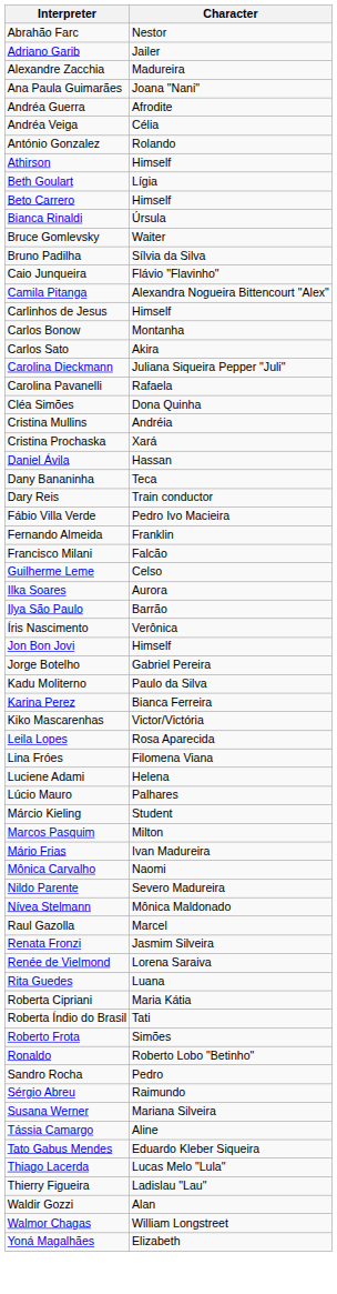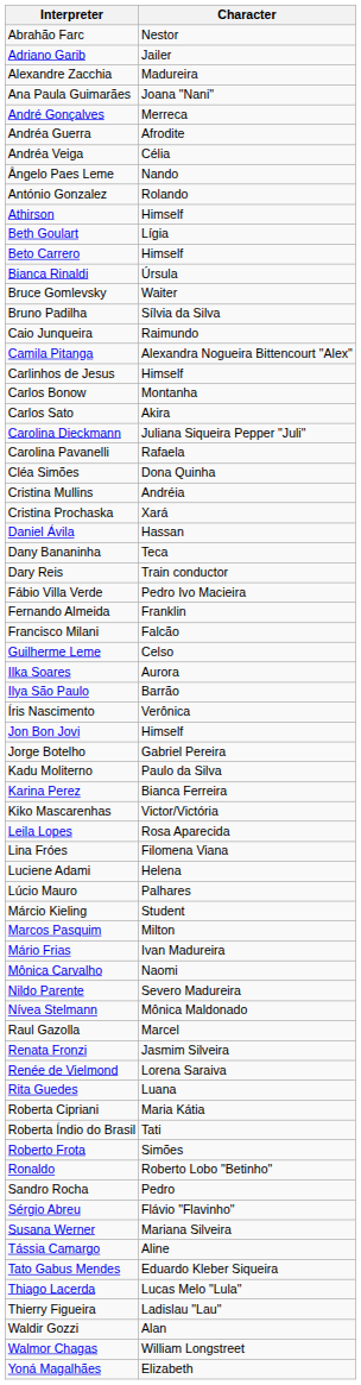 <table class="wikitable">
 <tr>
 <th>Interpreter</th>
 <th>Character</th>
 </tr>
 <tr>
 <td>Abrahão Farc</td>
 <td>Nestor</td>
 </tr>
 <tr>
 <td><a href='#'>Adriano Garib</a></td>
 <td>Jailer</td>
 </tr>
 <tr>
 <td>Alexandre Zacchia</td>
 <td>Madureira</td>
 </tr>
 <tr>
 <td>Ana Paula Guimarães</td>
 <td>Joana "Nani"</td>
 </tr>
 <tr>
+<td><a href='#'>André Gonçalves</a></td>
+<td>Merreca</td>
+</tr>
+<tr>
 <td>Andréa Guerra</td>
 <td>Afrodite</td>
 </tr>
 <tr>
 <td>Andréa Veiga</td>
 <td>Célia</td>
+</tr>
+<tr>
+<td>Ângelo Paes Leme</td>
+<td>Nando</td>
 </tr>
 <tr>
 <td>António Gonzalez</td>
 <td>Rolando</td>
 </tr>
 <tr>
 <td><a href='#'>Athirson</a></td>
 <td>Himself</td>
 </tr>
 <tr>
 <td><a href='#'>Beth Goulart</a></td>
 <td>Lígia</td>
 </tr>
 <tr>
 <td><a href='#'>Beto Carrero</a></td>
 <td>Himself</td>
 </tr>
 <tr>
 <td><a href='#'>Bianca Rinaldi</a></td>
 <td>Úrsula</td>
 </tr>
 <tr>
 <td>Bruce Gomlevsky</td>
 <td>Waiter</td>
 </tr>
 <tr>
 <td>Bruno Padilha</td>
 <td>Sílvia da Silva</td>
 </tr>
 <tr>
 <td>Caio Junqueira</td>
-<td>Flávio "Flavinho"</td>
+<td>Raimundo</td>
 </tr>
 <tr>
 <td><a href='#'>Camila Pitanga</a></td>
 <td>Alexandra Nogueira Bittencourt "Alex"</td>
 </tr>
 <tr>
 <td>Carlinhos de Jesus</td>
 <td>Himself</td>
 </tr>
 <tr>
 <td>Carlos Bonow</td>
 <td>Montanha</td>
 </tr>
 <tr>
 <td>Carlos Sato</td>
 <td>Akira</td>
 </tr>
 <tr>
 <td><a href='#'>Carolina Dieckmann</a></td>
 <td>Juliana Siqueira Pepper "Juli"</td>
 </tr>
 <tr>
 <td>Carolina Pavanelli</td>
 <td>Rafaela</td>
 </tr>
 <tr>
 <td>Cléa Simões</td>
 <td>Dona Quinha</td>
 </tr>
 <tr>
 <td>Cristina Mullins</td>
 <td>Andréia</td>
 </tr>
 <tr>
 <td>Cristina Prochaska</td>
 <td>Xará</td>
 </tr>
 <tr>
 <td><a href='#'>Daniel Ávila</a></td>
 <td>Hassan</td>
 </tr>
 <tr>
 <td>Dany Bananinha</td>
 <td>Teca</td>
 </tr>
 <tr>
 <td>Dary Reis</td>
 <td>Train conductor</td>
 </tr>
 <tr>
 <td>Fábio Villa Verde</td>
 <td>Pedro Ivo Macieira</td>
 </tr>
 <tr>
 <td>Fernando Almeida</td>
 <td>Franklin</td>
 </tr>
 <tr>
 <td>Francisco Milani</td>
 <td>Falcão</td>
 </tr>
 <tr>
 <td><a href='#'>Guilherme Leme</a></td>
 <td>Celso</td>
 </tr>
 <tr>
 <td><a href='#'>Ilka Soares</a></td>
 <td>Aurora</td>
 </tr>
 <tr>
 <td><a href='#'>Ilya São Paulo</a></td>
 <td>Barrão</td>
 </tr>
 <tr>
 <td>Íris Nascimento</td>
 <td>Verônica</td>
 </tr>
 <tr>
 <td><a href='#'>Jon Bon Jovi</a></td>
 <td>Himself</td>
 </tr>
 <tr>
 <td>Jorge Botelho</td>
 <td>Gabriel Pereira</td>
 </tr>
 <tr>
 <td>Kadu Moliterno</td>
 <td>Paulo da Silva</td>
 </tr>
 <tr>
 <td><a href='#'>Karina Perez</a></td>
 <td>Bianca Ferreira</td>
 </tr>
 <tr>
 <td>Kiko Mascarenhas</td>
 <td>Victor/Victória</td>
 </tr>
 <tr>
 <td><a href='#'>Leila Lopes</a></td>
 <td>Rosa Aparecida</td>
 </tr>
 <tr>
 <td>Lina Fróes</td>
 <td>Filomena Viana</td>
 </tr>
 <tr>
 <td>Luciene Adami</td>
 <td>Helena</td>
 </tr>
 <tr>
 <td>Lúcio Mauro</td>
 <td>Palhares</td>
 </tr>
 <tr>
 <td>Márcio Kieling</td>
 <td>Student</td>
 </tr>
 <tr>
 <td><a href='#'>Marcos Pasquim</a></td>
 <td>Milton</td>
 </tr>
 <tr>
 <td><a href='#'>Mário Frias</a></td>
 <td>Ivan Madureira</td>
 </tr>
 <tr>
 <td><a href='#'>Mônica Carvalho</a></td>
 <td>Naomi</td>
 </tr>
 <tr>
 <td><a href='#'>Nildo Parente</a></td>
 <td>Severo Madureira</td>
 </tr>
 <tr>
 <td><a href='#'>Nívea Stelmann</a></td>
 <td>Mônica Maldonado</td>
 </tr>
 <tr>
 <td>Raul Gazolla</td>
 <td>Marcel</td>
 </tr>
 <tr>
 <td><a href='#'>Renata Fronzi</a></td>
 <td>Jasmim Silveira</td>
 </tr>
 <tr>
 <td><a href='#'>Renée de Vielmond</a></td>
 <td>Lorena Saraiva</td>
 </tr>
 <tr>
 <td><a href='#'>Rita Guedes</a></td>
 <td>Luana</td>
 </tr>
 <tr>
 <td>Roberta Cipriani</td>
 <td>Maria Kátia</td>
 </tr>
 <tr>
 <td>Roberta Índio do Brasil</td>
 <td>Tati</td>
 </tr>
 <tr>
 <td><a href='#'>Roberto Frota</a></td>
 <td>Simões</td>
 </tr>
 <tr>
 <td><a href='#'>Ronaldo</a></td>
 <td>Roberto Lobo "Betinho"</td>
 </tr>
 <tr>
 <td>Sandro Rocha</td>
 <td>Pedro</td>
 </tr>
 <tr>
 <td><a href='#'>Sérgio Abreu</a></td>
-<td>Raimundo</td>
+<td>Flávio "Flavinho"</td>
 </tr>
 <tr>
 <td><a href='#'>Susana Werner</a></td>
 <td>Mariana Silveira</td>
 </tr>
 <tr>
 <td><a href='#'>Tássia Camargo</a></td>
 <td>Aline</td>
 </tr>
 <tr>
 <td><a href='#'>Tato Gabus Mendes</a></td>
 <td>Eduardo Kleber Siqueira</td>
 </tr>
 <tr>
 <td><a href='#'>Thiago Lacerda</a></td>
 <td>Lucas Melo "Lula"</td>
 </tr>
 <tr>
 <td>Thierry Figueira</td>
 <td>Ladislau "Lau"</td>
 </tr>
 <tr>
 <td>Waldir Gozzi</td>
 <td>Alan</td>
 </tr>
 <tr>
 <td><a href='#'>Walmor Chagas</a></td>
 <td>William Longstreet</td>
 </tr>
 <tr>
 <td><a href='#'>Yoná Magalhães</a></td>
 <td>Elizabeth</td>
 </tr>
 </table>
